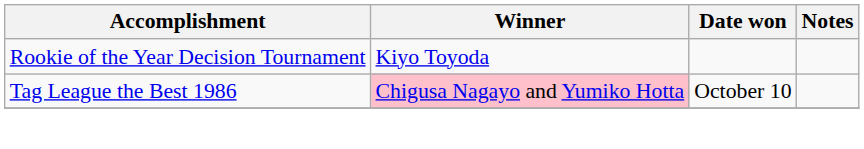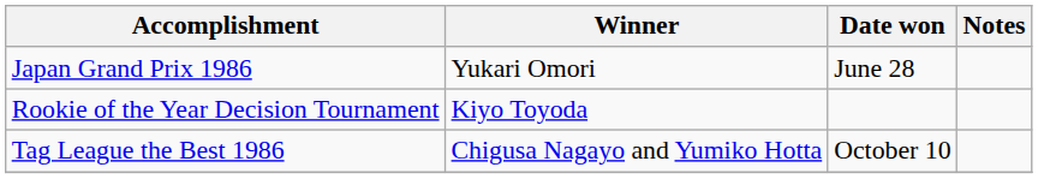 <table class="wikitable">
 <tr>
 <th>Accomplishment</th>
 <th>Winner</th>
 <th>Date won</th>
 <th>Notes</th>
+</tr>
+<tr>
+<td><a href='#'>Japan Grand Prix 1986</a></td>
+<td>Yukari Omori</td>
+<td>June 28</td>
+<td></td>
 </tr>
 <tr>
 <td><a href='#'>Rookie of the Year Decision Tournament</a></td>
 <td><a href='#'>Kiyo Toyoda</a></td>
 <td></td>
 <td></td>
 </tr>
 <tr>
 <td><a href='#'>Tag League the Best 1986</a></td>
-<td style="background: pink;"><a href='#'>Chigusa Nagayo</a> and <a href='#'>Yumiko Hotta</a></td>
+<td><a href='#'>Chigusa Nagayo</a> and <a href='#'>Yumiko Hotta</a></td>
 <td>October 10</td>
 <td></td>
 </tr>
 <tr>
 </tr>
 </table>
